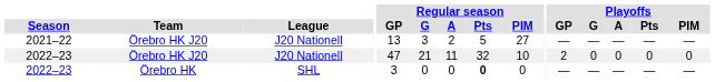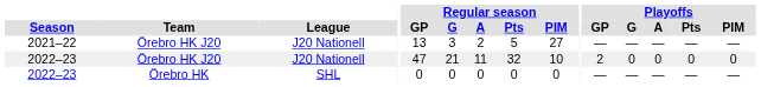 <table border="0" cellpadding="1" cellspacing="0" style="text-align:center; width:60em">
 <tr bgcolor="#e0e0e0">
 <th colspan="3" bgcolor="#ffffff"></th>
 <th rowspan="100" bgcolor="#ffffff"></th>
 <th colspan="5"><a href='#'>Regular season</a></th>
 <th rowspan="100" bgcolor="#ffffff"></th>
 <th colspan="5"><a href='#'>Playoffs</a></th>
 </tr>
 <tr bgcolor="#e0e0e0">
 <th><a href='#'>Season</a></th>
 <th>Team</th>
 <th>League</th>
 <th>GP</th>
 <th><a href='#'>G</a></th>
 <th><a href='#'>A</a></th>
 <th><a href='#'>Pts</a></th>
 <th><a href='#'>PIM</a></th>
 <th>GP</th>
 <th>G</th>
 <th>A</th>
 <th>Pts</th>
 <th>PIM</th>
 </tr>
 <tr>
 <td>2021–22</td>
 <td><a href='#'>Örebro HK J20</a></td>
 <td><a href='#'>J20 Nationell</a></td>
 <td>13</td>
 <td>3</td>
 <td>2</td>
 <td>5</td>
 <td>27</td>
 <td>—</td>
 <td>—</td>
 <td>—</td>
 <td>—</td>
 <td>—</td>
 </tr>
 <tr bgcolor="f0f0f0">
 <td>2022–23</td>
 <td><a href='#'>Örebro HK J20</a></td>
 <td><a href='#'>J20 Nationell</a></td>
 <td>47</td>
 <td>21</td>
 <td>11</td>
 <td>32</td>
 <td>10</td>
 <td>2</td>
 <td>0</td>
 <td>0</td>
 <td>0</td>
 <td>0</td>
 </tr>
 <tr>
 <td><a href='#'>2022–23</a></td>
 <td><a href='#'>Örebro HK</a></td>
 <td><a href='#'>SHL</a></td>
-<td>3</td>
 <td>0</td>
 <td>0</td>
-<td><strong>0</strong></td>
+<td>0</td>
+<td>0</td>
 <td>0</td>
 <td>—</td>
 <td>—</td>
 <td>—</td>
 <td>—</td>
 <td>—</td>
 </tr>
 </table>
